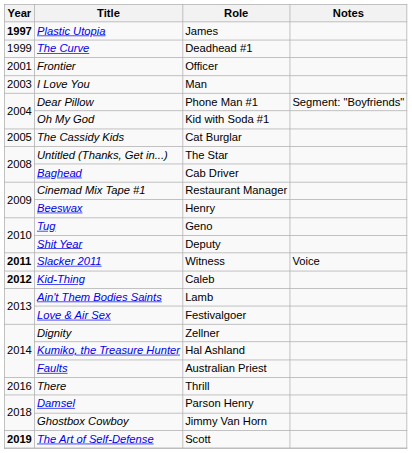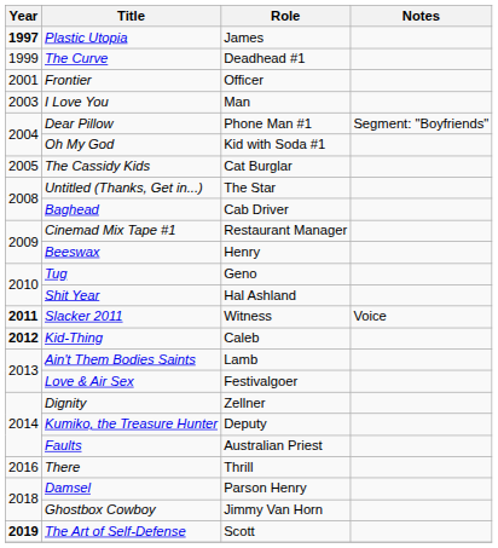 <table class="wikitable">
 <tr>
 <th>Year</th>
 <th>Title</th>
 <th>Role</th>
 <th>Notes</th>
 </tr>
 <tr>
 <td><strong>1997</strong></td>
 <td><em><a href='#'>Plastic Utopia</a></em></td>
 <td>James</td>
 <td></td>
 </tr>
 <tr>
 <td>1999</td>
 <td><em><a href='#'>The Curve</a></em></td>
 <td>Deadhead #1</td>
 <td></td>
 </tr>
 <tr>
 <td>2001</td>
 <td><em>Frontier</em></td>
 <td>Officer</td>
 <td></td>
 </tr>
 <tr>
 <td>2003</td>
 <td><em>I Love You</em></td>
 <td>Man</td>
 <td></td>
 </tr>
 <tr>
 <td rowspan=2>2004</td>
 <td><em>Dear Pillow</em></td>
 <td>Phone Man #1</td>
 <td>Segment: "Boyfriends"</td>
 </tr>
 <tr>
 <td><em>Oh My God</em></td>
 <td>Kid with Soda #1</td>
 <td></td>
 </tr>
 <tr>
 <td>2005</td>
 <td><em>The Cassidy Kids</em></td>
 <td>Cat Burglar</td>
 <td></td>
 </tr>
 <tr>
 <td rowspan=2>2008</td>
 <td><em>Untitled (Thanks, Get in...)</em></td>
 <td>The Star</td>
 <td></td>
 </tr>
 <tr>
 <td><em><a href='#'>Baghead</a></em></td>
 <td>Cab Driver</td>
 <td></td>
 </tr>
 <tr>
 <td rowspan=2>2009</td>
 <td><em>Cinemad Mix Tape #1</em></td>
 <td>Restaurant Manager</td>
 <td></td>
 </tr>
 <tr>
 <td><em><a href='#'>Beeswax</a></em></td>
 <td>Henry</td>
 <td></td>
 </tr>
 <tr>
 <td rowspan=2>2010</td>
 <td><em><a href='#'>Tug</a></em></td>
 <td>Geno</td>
 <td></td>
 </tr>
 <tr>
 <td><em><a href='#'>Shit Year</a></em></td>
-<td>Deputy</td>
+<td>Hal Ashland</td>
 <td></td>
 </tr>
 <tr>
 <td><strong>2011</strong></td>
 <td><em><a href='#'>Slacker 2011</a></em></td>
 <td>Witness</td>
 <td>Voice</td>
 </tr>
 <tr>
 <td><strong>2012</strong></td>
 <td><em><a href='#'>Kid-Thing</a></em></td>
 <td>Caleb</td>
 <td></td>
 </tr>
 <tr>
 <td rowspan=2>2013</td>
 <td><em><a href='#'>Ain't Them Bodies Saints</a></em></td>
 <td>Lamb</td>
 <td></td>
 </tr>
 <tr>
 <td><em><a href='#'>Love & Air Sex</a></em></td>
 <td>Festivalgoer</td>
 <td></td>
 </tr>
 <tr>
 <td rowspan=3>2014</td>
 <td><em>Dignity </em></td>
 <td>Zellner</td>
 <td></td>
 </tr>
 <tr>
 <td><em><a href='#'>Kumiko, the Treasure Hunter</a></em></td>
-<td>Hal Ashland</td>
+<td>Deputy</td>
 <td></td>
 </tr>
 <tr>
 <td><em><a href='#'>Faults</a></em></td>
 <td>Australian Priest</td>
 <td></td>
 </tr>
 <tr>
 <td>2016</td>
 <td><em>There</em></td>
 <td>Thrill</td>
 <td></td>
 </tr>
 <tr>
 <td rowspan=2>2018</td>
 <td><em><a href='#'>Damsel</a></em></td>
 <td>Parson Henry</td>
 <td></td>
 </tr>
 <tr>
 <td><em>Ghostbox Cowboy</em></td>
 <td>Jimmy Van Horn</td>
 <td></td>
 </tr>
 <tr>
 <td><strong>2019</strong></td>
 <td><em><a href='#'>The Art of Self-Defense</a></em></td>
 <td>Scott</td>
 <td></td>
 </tr>
 <tr>
 </tr>
 </table>
